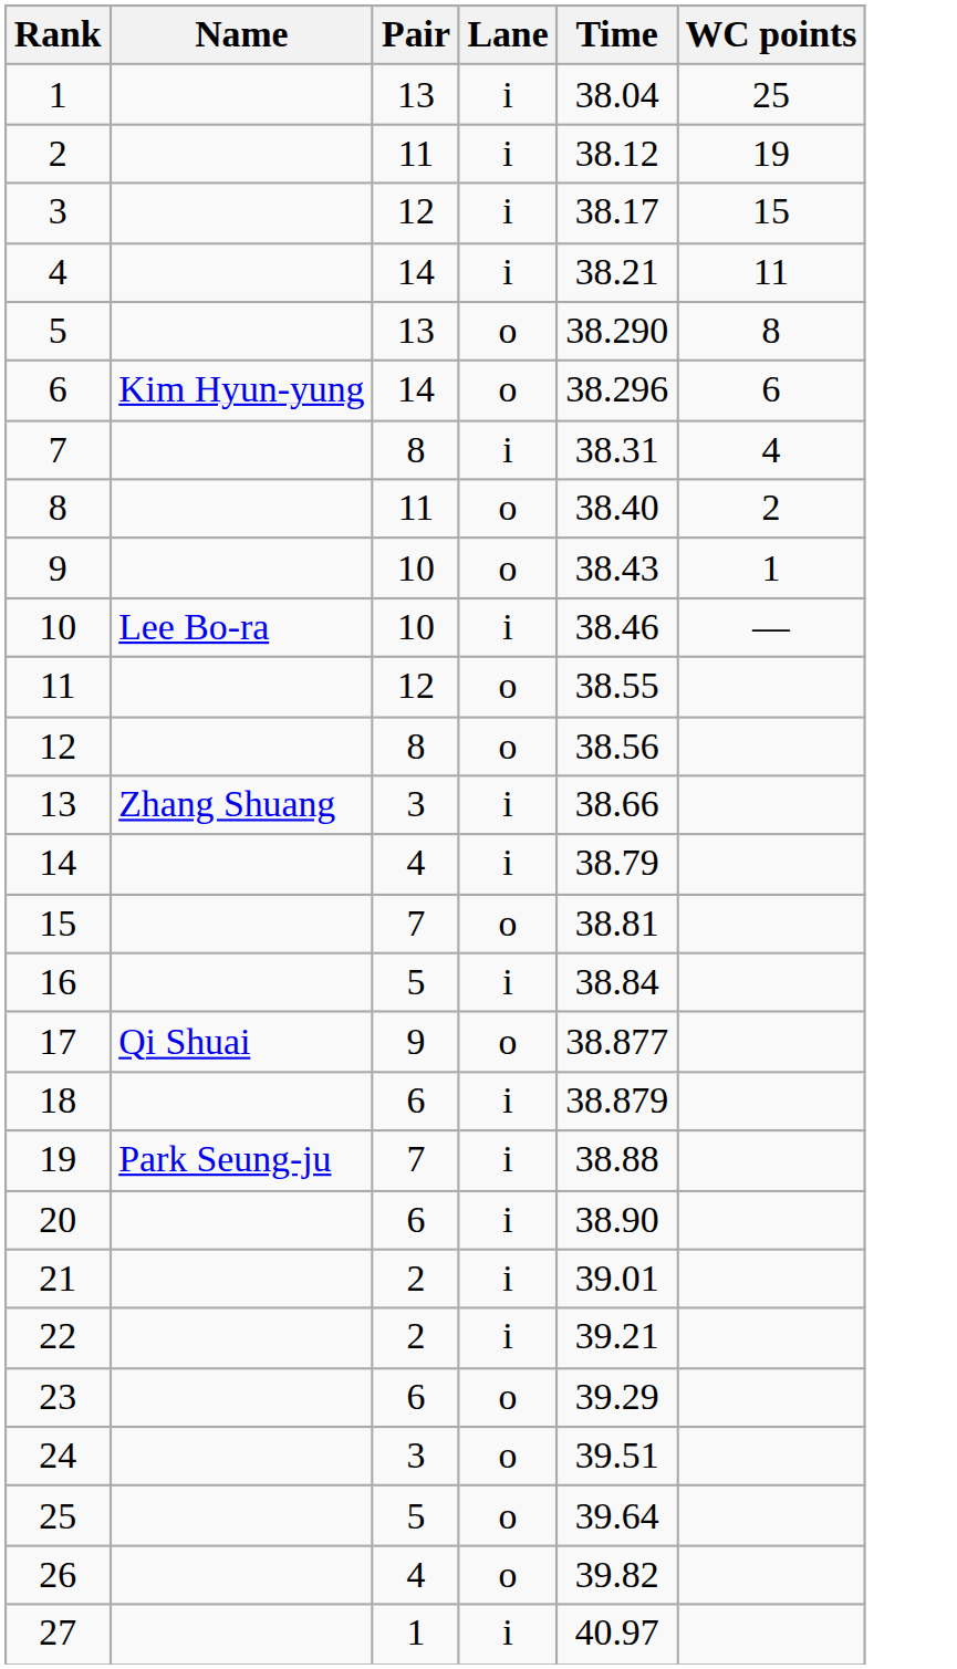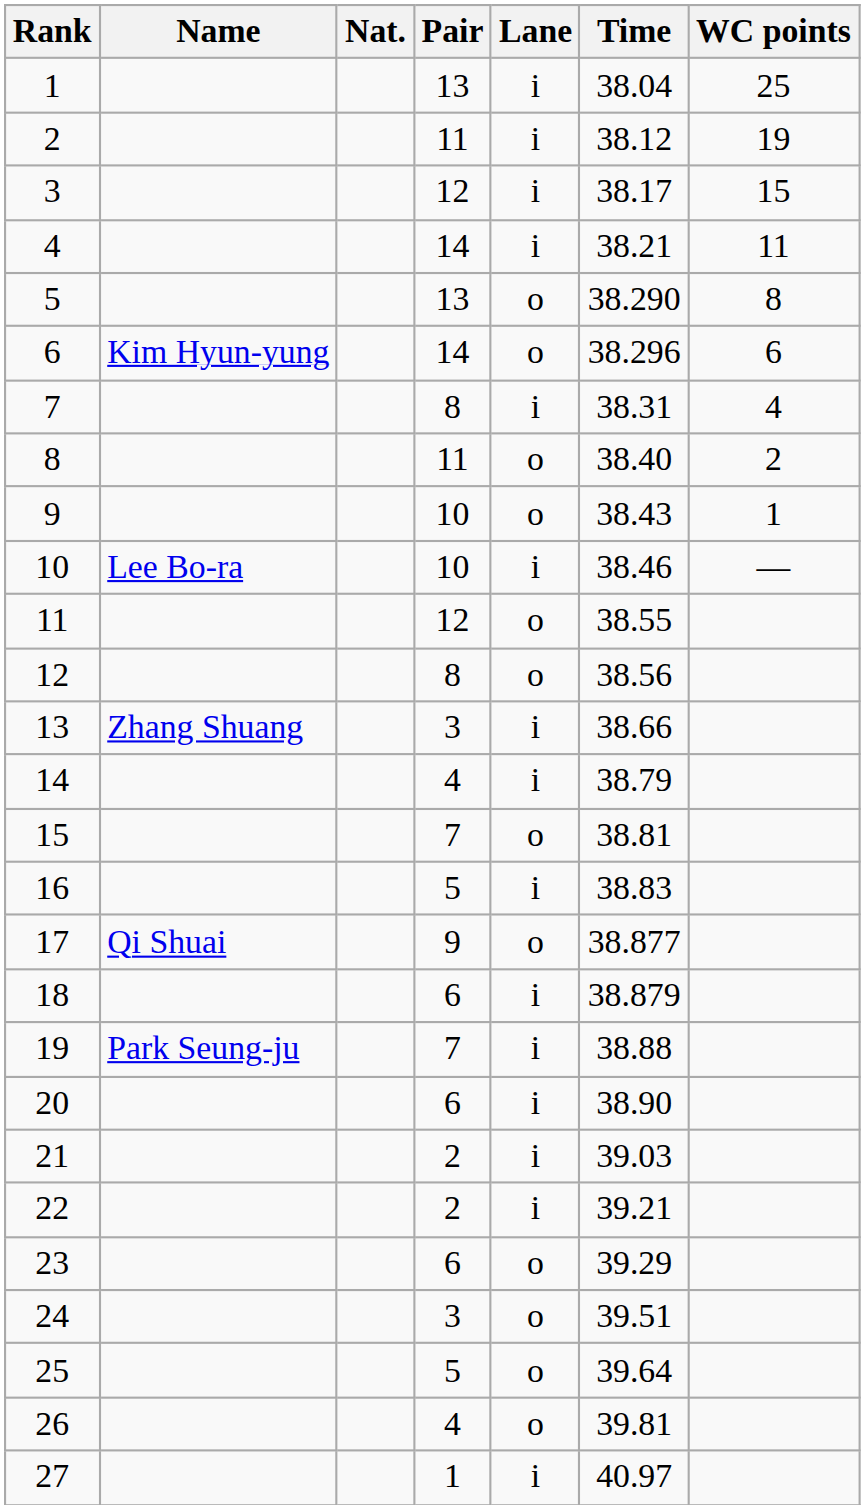 <table class="wikitable sortable" style="text-align:center">
 <tr>
 <th>Rank</th>
 <th>Name</th>
+<th>Nat.</th>
 <th>Pair</th>
 <th>Lane</th>
 <th>Time</th>
 <th>WC points</th>
 </tr>
 <tr>
 <td>1</td>
 <td align=left></td>
+<td></td>
 <td>13</td>
 <td>i</td>
 <td>38.04</td>
 <td>25</td>
 </tr>
 <tr>
 <td>2</td>
 <td align=left></td>
+<td></td>
 <td>11</td>
 <td>i</td>
 <td>38.12</td>
 <td>19</td>
 </tr>
 <tr>
 <td>3</td>
 <td align=left></td>
+<td></td>
 <td>12</td>
 <td>i</td>
 <td>38.17</td>
 <td>15</td>
 </tr>
 <tr>
 <td>4</td>
 <td align=left></td>
+<td></td>
 <td>14</td>
 <td>i</td>
 <td>38.21</td>
 <td>11</td>
 </tr>
 <tr>
 <td>5</td>
 <td align=left></td>
+<td></td>
 <td>13</td>
 <td>o</td>
 <td>38.290</td>
 <td>8</td>
 </tr>
 <tr>
 <td>6</td>
 <td align=left><a href='#'>Kim Hyun-yung</a></td>
+<td></td>
 <td>14</td>
 <td>o</td>
 <td>38.296</td>
 <td>6</td>
 </tr>
 <tr>
 <td>7</td>
 <td align=left></td>
+<td></td>
 <td>8</td>
 <td>i</td>
 <td>38.31</td>
 <td>4</td>
 </tr>
 <tr>
 <td>8</td>
 <td align=left></td>
+<td></td>
 <td>11</td>
 <td>o</td>
 <td>38.40</td>
 <td>2</td>
 </tr>
 <tr>
 <td>9</td>
 <td align=left></td>
+<td></td>
 <td>10</td>
 <td>o</td>
 <td>38.43</td>
 <td>1</td>
 </tr>
 <tr>
 <td>10</td>
 <td align=left><a href='#'>Lee Bo-ra</a></td>
+<td></td>
 <td>10</td>
 <td>i</td>
 <td>38.46</td>
 <td>—</td>
 </tr>
 <tr>
 <td>11</td>
 <td align=left></td>
+<td></td>
 <td>12</td>
 <td>o</td>
 <td>38.55</td>
 <td></td>
 </tr>
 <tr>
 <td>12</td>
 <td align=left></td>
+<td></td>
 <td>8</td>
 <td>o</td>
 <td>38.56</td>
 <td></td>
 </tr>
 <tr>
 <td>13</td>
 <td align=left><a href='#'>Zhang Shuang</a></td>
+<td></td>
 <td>3</td>
 <td>i</td>
 <td>38.66</td>
 <td></td>
 </tr>
 <tr>
 <td>14</td>
 <td align=left></td>
+<td></td>
 <td>4</td>
 <td>i</td>
 <td>38.79</td>
 <td></td>
 </tr>
 <tr>
 <td>15</td>
 <td align=left></td>
+<td></td>
 <td>7</td>
 <td>o</td>
 <td>38.81</td>
 <td></td>
 </tr>
 <tr>
 <td>16</td>
 <td align=left></td>
+<td></td>
 <td>5</td>
 <td>i</td>
-<td>38.84</td>
+<td>38.83</td>
 <td></td>
 </tr>
 <tr>
 <td>17</td>
 <td align=left><a href='#'>Qi Shuai</a></td>
+<td></td>
 <td>9</td>
 <td>o</td>
 <td>38.877</td>
 <td></td>
 </tr>
 <tr>
 <td>18</td>
 <td align=left></td>
+<td></td>
 <td>6</td>
 <td>i</td>
 <td>38.879</td>
 <td></td>
 </tr>
 <tr>
 <td>19</td>
 <td align=left><a href='#'>Park Seung-ju</a></td>
+<td></td>
 <td>7</td>
 <td>i</td>
 <td>38.88</td>
 <td></td>
 </tr>
 <tr>
 <td>20</td>
 <td align=left></td>
+<td></td>
 <td>6</td>
 <td>i</td>
 <td>38.90</td>
 <td></td>
 </tr>
 <tr>
 <td>21</td>
 <td align=left></td>
+<td></td>
 <td>2</td>
 <td>i</td>
-<td>39.01</td>
+<td>39.03</td>
 <td></td>
 </tr>
 <tr>
 <td>22</td>
 <td align=left></td>
+<td></td>
 <td>2</td>
 <td>i</td>
 <td>39.21</td>
 <td></td>
 </tr>
 <tr>
 <td>23</td>
 <td align=left></td>
+<td></td>
 <td>6</td>
 <td>o</td>
 <td>39.29</td>
 <td></td>
 </tr>
 <tr>
 <td>24</td>
 <td align=left></td>
+<td></td>
 <td>3</td>
 <td>o</td>
 <td>39.51</td>
 <td></td>
 </tr>
 <tr>
 <td>25</td>
 <td align=left></td>
+<td></td>
 <td>5</td>
 <td>o</td>
 <td>39.64</td>
 <td></td>
 </tr>
 <tr>
 <td>26</td>
 <td align=left></td>
+<td></td>
 <td>4</td>
 <td>o</td>
-<td>39.82</td>
+<td>39.81</td>
 <td></td>
 </tr>
 <tr>
 <td>27</td>
 <td align=left></td>
+<td></td>
 <td>1</td>
 <td>i</td>
 <td>40.97</td>
 <td></td>
 </tr>
 </table>
